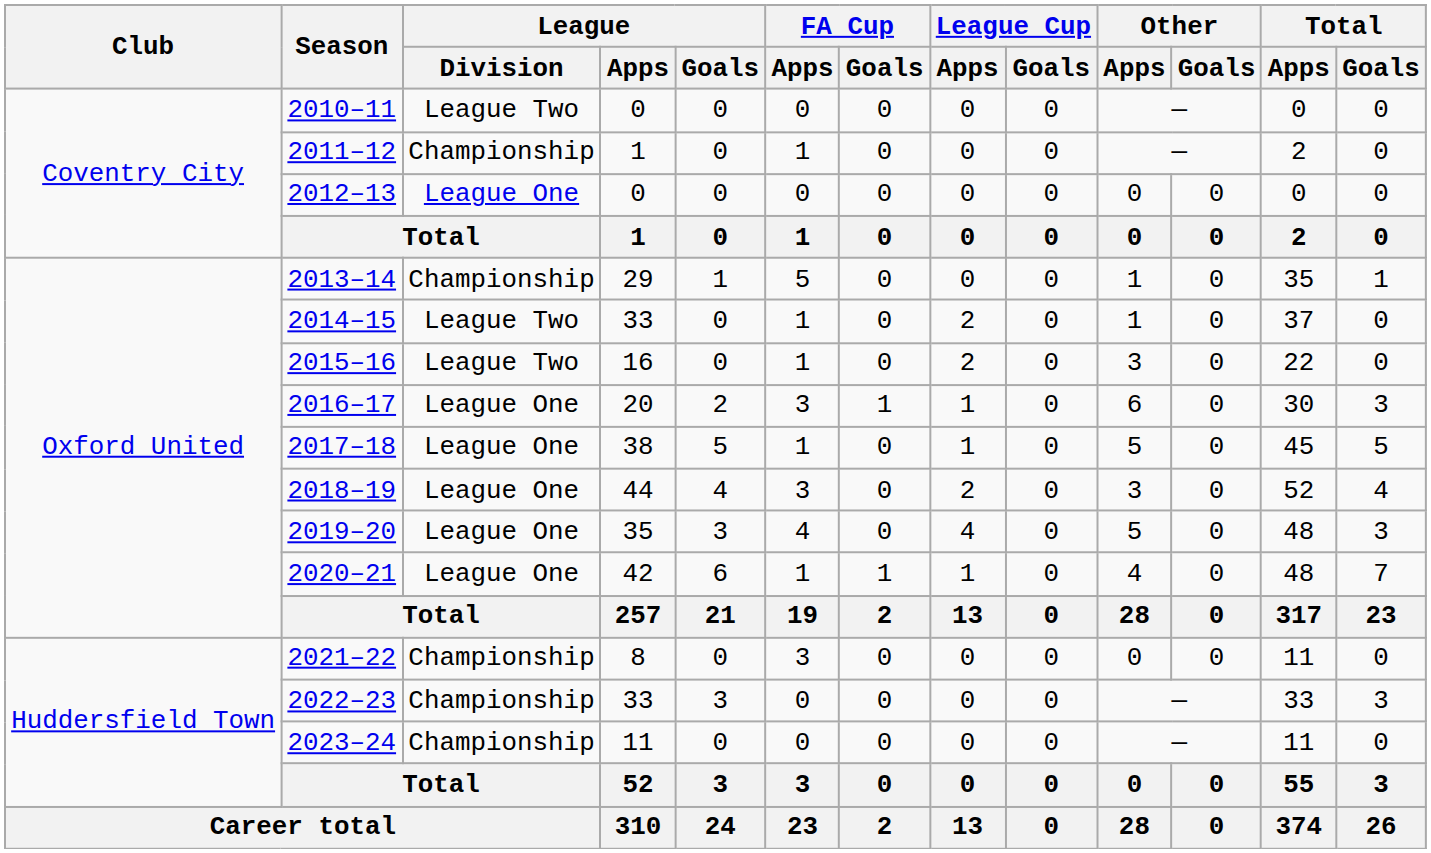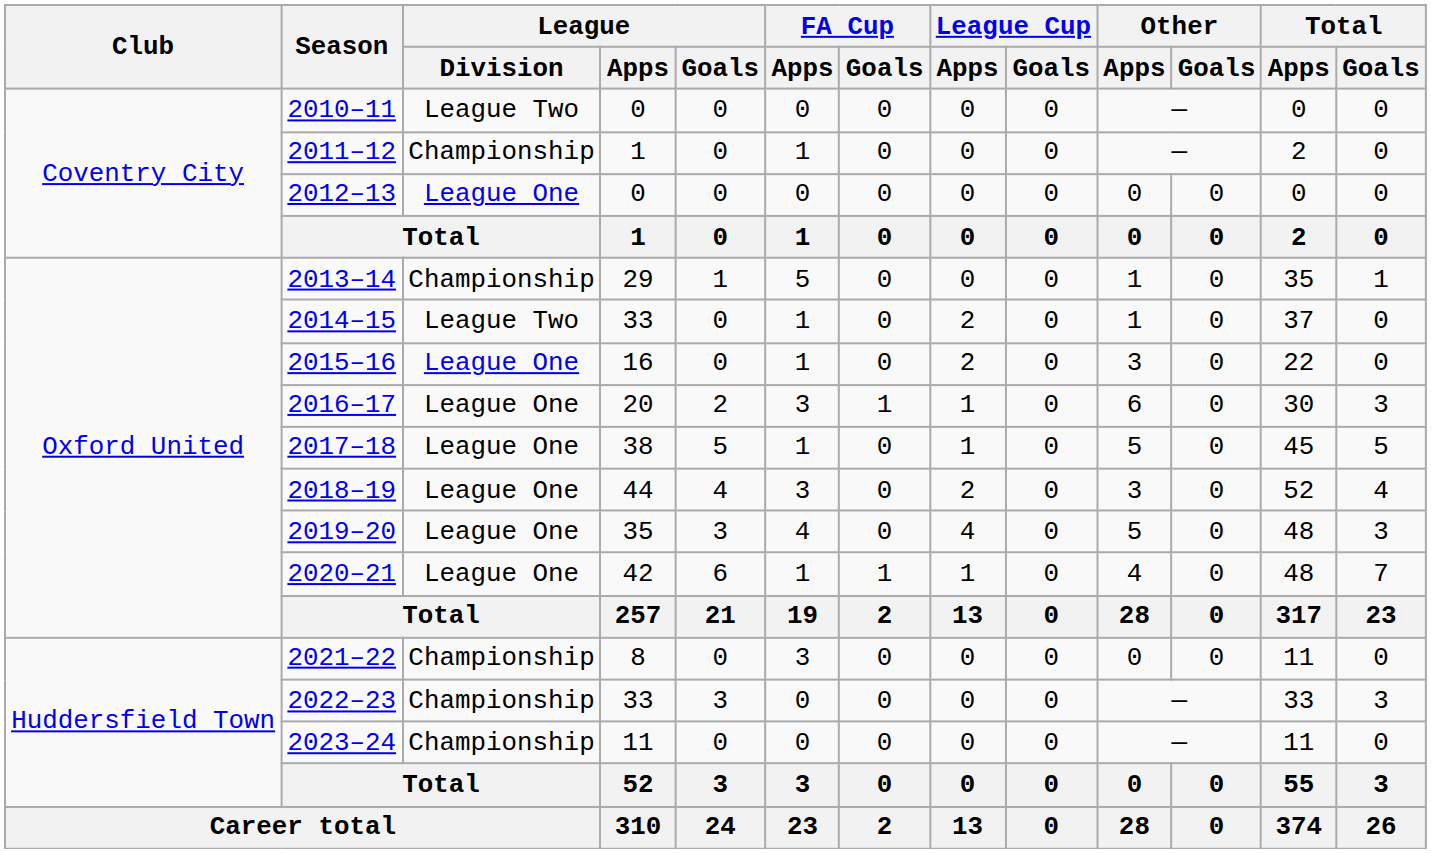 <table class=wikitable style=text-align:center>
 <tr>
 <th rowspan=2>Club</th>
 <th rowspan=2>Season</th>
 <th colspan=3>League</th>
 <th colspan=2><a href='#'>FA Cup</a></th>
 <th colspan=2><a href='#'>League Cup</a></th>
 <th colspan=2>Other</th>
 <th colspan=2>Total</th>
 </tr>
 <tr>
 <th>Division</th>
 <th>Apps</th>
 <th>Goals</th>
 <th>Apps</th>
 <th>Goals</th>
 <th>Apps</th>
 <th>Goals</th>
 <th>Apps</th>
 <th>Goals</th>
 <th>Apps</th>
 <th>Goals</th>
 </tr>
 <tr>
 <td rowspan=4><a href='#'>Coventry City</a></td>
 <td><a href='#'>2010–11</a></td>
 <td>League Two</td>
 <td>0</td>
 <td>0</td>
 <td>0</td>
 <td>0</td>
 <td>0</td>
 <td>0</td>
 <td colspan=2>—</td>
 <td>0</td>
 <td>0</td>
 </tr>
 <tr>
 <td><a href='#'>2011–12</a></td>
 <td>Championship</td>
 <td>1</td>
 <td>0</td>
 <td>1</td>
 <td>0</td>
 <td>0</td>
 <td>0</td>
 <td colspan=2>—</td>
 <td>2</td>
 <td>0</td>
 </tr>
 <tr>
 <td><a href='#'>2012–13</a></td>
 <td><a href='#'>League One</a></td>
 <td>0</td>
 <td>0</td>
 <td>0</td>
 <td>0</td>
 <td>0</td>
 <td>0</td>
 <td>0</td>
 <td>0</td>
 <td>0</td>
 <td>0</td>
 </tr>
 <tr>
 <th colspan=2>Total</th>
 <th>1</th>
 <th>0</th>
 <th>1</th>
 <th>0</th>
 <th>0</th>
 <th>0</th>
 <th>0</th>
 <th>0</th>
 <th>2</th>
 <th>0</th>
 </tr>
 <tr>
 <td rowspan=9><a href='#'>Oxford United</a></td>
 <td><a href='#'>2013–14</a></td>
 <td>Championship</td>
 <td>29</td>
 <td>1</td>
 <td>5</td>
 <td>0</td>
 <td>0</td>
 <td>0</td>
 <td>1</td>
 <td>0</td>
 <td>35</td>
 <td>1</td>
 </tr>
 <tr>
 <td><a href='#'>2014–15</a></td>
 <td>League Two</td>
 <td>33</td>
 <td>0</td>
 <td>1</td>
 <td>0</td>
 <td>2</td>
 <td>0</td>
 <td>1</td>
 <td>0</td>
 <td>37</td>
 <td>0</td>
 </tr>
 <tr>
 <td><a href='#'>2015–16</a></td>
-<td>League Two</td>
+<td><a href='#'>League One</a></td>
 <td>16</td>
 <td>0</td>
 <td>1</td>
 <td>0</td>
 <td>2</td>
 <td>0</td>
 <td>3</td>
 <td>0</td>
 <td>22</td>
 <td>0</td>
 </tr>
 <tr>
 <td><a href='#'>2016–17</a></td>
 <td>League One</td>
 <td>20</td>
 <td>2</td>
 <td>3</td>
 <td>1</td>
 <td>1</td>
 <td>0</td>
 <td>6</td>
 <td>0</td>
 <td>30</td>
 <td>3</td>
 </tr>
 <tr>
 <td><a href='#'>2017–18</a></td>
 <td>League One</td>
 <td>38</td>
 <td>5</td>
 <td>1</td>
 <td>0</td>
 <td>1</td>
 <td>0</td>
 <td>5</td>
 <td>0</td>
 <td>45</td>
 <td>5</td>
 </tr>
 <tr>
 <td><a href='#'>2018–19</a></td>
 <td>League One</td>
 <td>44</td>
 <td>4</td>
 <td>3</td>
 <td>0</td>
 <td>2</td>
 <td>0</td>
 <td>3</td>
 <td>0</td>
 <td>52</td>
 <td>4</td>
 </tr>
 <tr>
 <td><a href='#'>2019–20</a></td>
 <td>League One</td>
 <td>35</td>
 <td>3</td>
 <td>4</td>
 <td>0</td>
 <td>4</td>
 <td>0</td>
 <td>5</td>
 <td>0</td>
 <td>48</td>
 <td>3</td>
 </tr>
 <tr>
 <td><a href='#'>2020–21</a></td>
 <td>League One</td>
 <td>42</td>
 <td>6</td>
 <td>1</td>
 <td>1</td>
 <td>1</td>
 <td>0</td>
 <td>4</td>
 <td>0</td>
 <td>48</td>
 <td>7</td>
 </tr>
 <tr>
 <th colspan=2>Total</th>
 <th>257</th>
 <th>21</th>
 <th>19</th>
 <th>2</th>
 <th>13</th>
 <th>0</th>
 <th>28</th>
 <th>0</th>
 <th>317</th>
 <th>23</th>
 </tr>
 <tr>
 <td rowspan="4"><a href='#'>Huddersfield Town</a></td>
 <td><a href='#'>2021–22</a></td>
 <td>Championship</td>
 <td>8</td>
 <td>0</td>
 <td>3</td>
 <td>0</td>
 <td>0</td>
 <td>0</td>
 <td>0</td>
 <td>0</td>
 <td>11</td>
 <td>0</td>
 </tr>
 <tr>
 <td><a href='#'>2022–23</a></td>
 <td>Championship</td>
 <td>33</td>
 <td>3</td>
 <td>0</td>
 <td>0</td>
 <td>0</td>
 <td>0</td>
 <td colspan="2">—</td>
 <td>33</td>
 <td>3</td>
 </tr>
 <tr>
 <td><a href='#'>2023–24</a></td>
 <td>Championship</td>
 <td>11</td>
 <td>0</td>
 <td>0</td>
 <td>0</td>
 <td>0</td>
 <td>0</td>
 <td colspan="2">—</td>
 <td>11</td>
 <td>0</td>
 </tr>
 <tr>
 <th colspan="2">Total</th>
 <th>52</th>
 <th>3</th>
 <th>3</th>
 <th>0</th>
 <th>0</th>
 <th>0</th>
 <th>0</th>
 <th>0</th>
 <th>55</th>
 <th>3</th>
 </tr>
 <tr>
 <th colspan="3">Career total</th>
 <th>310</th>
 <th>24</th>
 <th>23</th>
 <th>2</th>
 <th>13</th>
 <th>0</th>
 <th>28</th>
 <th>0</th>
 <th>374</th>
 <th>26</th>
 </tr>
 </table>
